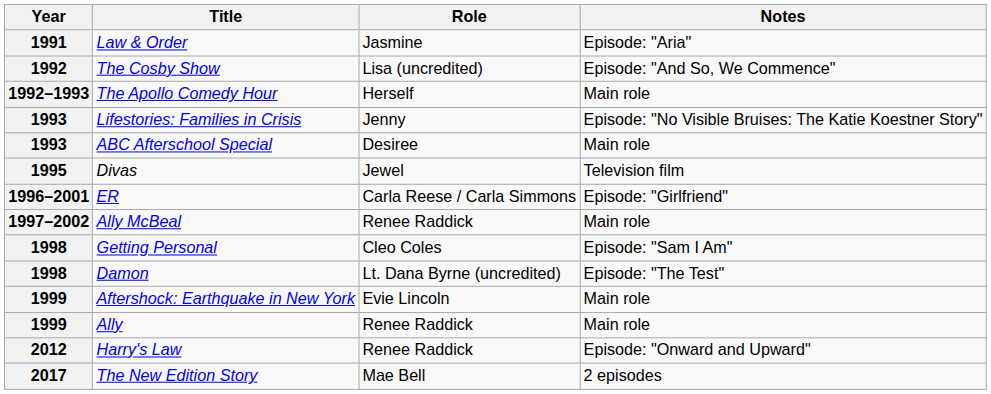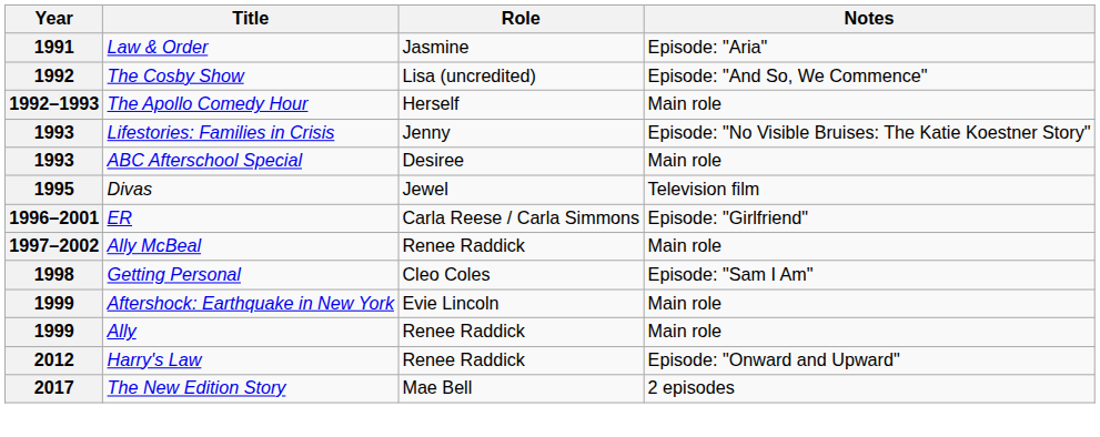 <table class="wikitable sortable plainrowheaders sortable" style="margin-right: 0;">
 <tr>
 <th scope="col">Year</th>
 <th scope="col">Title</th>
 <th scope="col">Role</th>
 <th class="unsortable" scope="col">Notes</th>
 </tr>
 <tr>
 <th scope="row">1991</th>
 <td><em><a href='#'>Law & Order</a></em></td>
 <td>Jasmine</td>
 <td>Episode: "Aria"</td>
 </tr>
 <tr>
 <th scope="row">1992</th>
 <td><em><a href='#'>The Cosby Show</a></em></td>
 <td>Lisa (uncredited)</td>
 <td>Episode: "And So, We Commence"</td>
 </tr>
 <tr>
 <th scope="row">1992–1993</th>
 <td><em><a href='#'>The Apollo Comedy Hour</a></em></td>
 <td>Herself</td>
 <td>Main role</td>
 </tr>
 <tr>
 <th scope="row">1993</th>
 <td><em><a href='#'>Lifestories: Families in Crisis</a></em></td>
 <td>Jenny</td>
 <td>Episode: "No Visible Bruises: The Katie Koestner Story"</td>
 </tr>
 <tr>
 <th scope="row">1993</th>
 <td><em><a href='#'>ABC Afterschool Special</a></em></td>
 <td>Desiree</td>
 <td>Main role</td>
 </tr>
 <tr>
 <th scope="row">1995</th>
 <td><em>Divas</em></td>
 <td>Jewel</td>
 <td>Television film</td>
 </tr>
 <tr>
 <th scope="row">1996–2001</th>
 <td><em><a href='#'>ER</a></em></td>
 <td>Carla Reese / Carla Simmons</td>
 <td>Episode: "Girlfriend"</td>
 </tr>
 <tr>
 <th scope="row">1997–2002</th>
 <td><em><a href='#'>Ally McBeal</a></em></td>
 <td>Renee Raddick</td>
 <td>Main role</td>
 </tr>
 <tr>
 <th scope="row">1998</th>
 <td><em><a href='#'>Getting Personal</a></em></td>
 <td>Cleo Coles</td>
 <td>Episode: "Sam I Am"</td>
 </tr>
 <tr>
-<th scope="row">1998</th>
-<td><em><a href='#'>Damon</a></em></td>
-<td>Lt. Dana Byrne (uncredited)</td>
-<td>Episode: "The Test"</td>
-</tr>
-<tr>
 <th scope="row">1999</th>
 <td><em><a href='#'>Aftershock: Earthquake in New York</a></em></td>
 <td>Evie Lincoln</td>
 <td>Main role</td>
 </tr>
 <tr>
 <th scope="row">1999</th>
 <td><em><a href='#'>Ally</a></em></td>
 <td>Renee Raddick</td>
 <td>Main role</td>
 </tr>
 <tr>
 <th scope="row">2012</th>
 <td><em><a href='#'>Harry's Law</a></em></td>
 <td>Renee Raddick</td>
 <td>Episode: "Onward and Upward"</td>
 </tr>
 <tr>
 <th scope="row">2017</th>
 <td><em><a href='#'>The New Edition Story</a></em></td>
 <td>Mae Bell</td>
 <td>2 episodes</td>
 </tr>
 </table>
